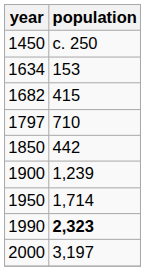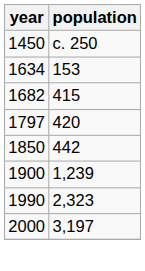 <table class="wikitable">
 <tr>
 <th>year</th>
 <th>population</th>
 </tr>
 <tr>
 <td>1450</td>
 <td>c. 250</td>
 </tr>
 <tr>
 <td>1634</td>
 <td>153</td>
 </tr>
 <tr>
 <td>1682</td>
 <td>415</td>
 </tr>
 <tr>
 <td>1797</td>
-<td>710</td>
+<td>420</td>
 </tr>
 <tr>
 <td>1850</td>
 <td>442</td>
 </tr>
 <tr>
 <td>1900</td>
 <td>1,239</td>
 </tr>
 <tr>
-<td>1950</td>
-<td>1,714</td>
-</tr>
-<tr>
 <td>1990</td>
-<td><strong>2,323</strong></td>
+<td>2,323</td>
 </tr>
 <tr>
 <td>2000</td>
 <td>3,197</td>
 </tr>
 <tr>
 </tr>
 </table>
